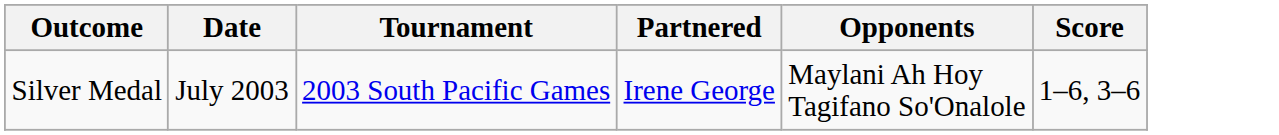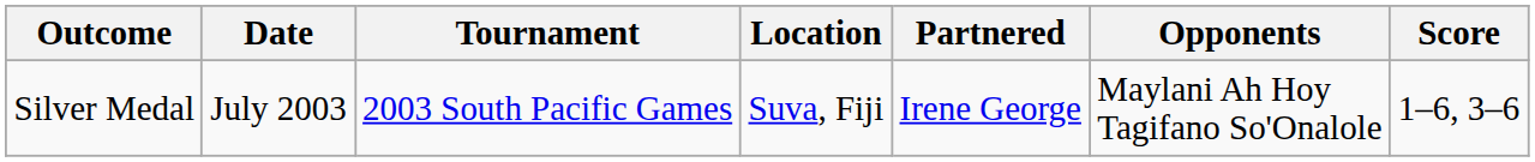 <table class="wikitable">
 <tr>
 <th>Outcome</th>
 <th>Date</th>
 <th>Tournament</th>
+<th>Location</th>
 <th>Partnered</th>
 <th>Opponents</th>
 <th>Score</th>
 </tr>
 <tr>
 <td> Silver Medal</td>
 <td>July 2003</td>
 <td><a href='#'>2003 South Pacific Games</a></td>
+<td><a href='#'>Suva</a>, Fiji</td>
 <td> <a href='#'>Irene George</a></td>
 <td> Maylani Ah Hoy <br>  Tagifano So'Onalole</td>
 <td>1–6, 3–6</td>
 </tr>
 </table>
